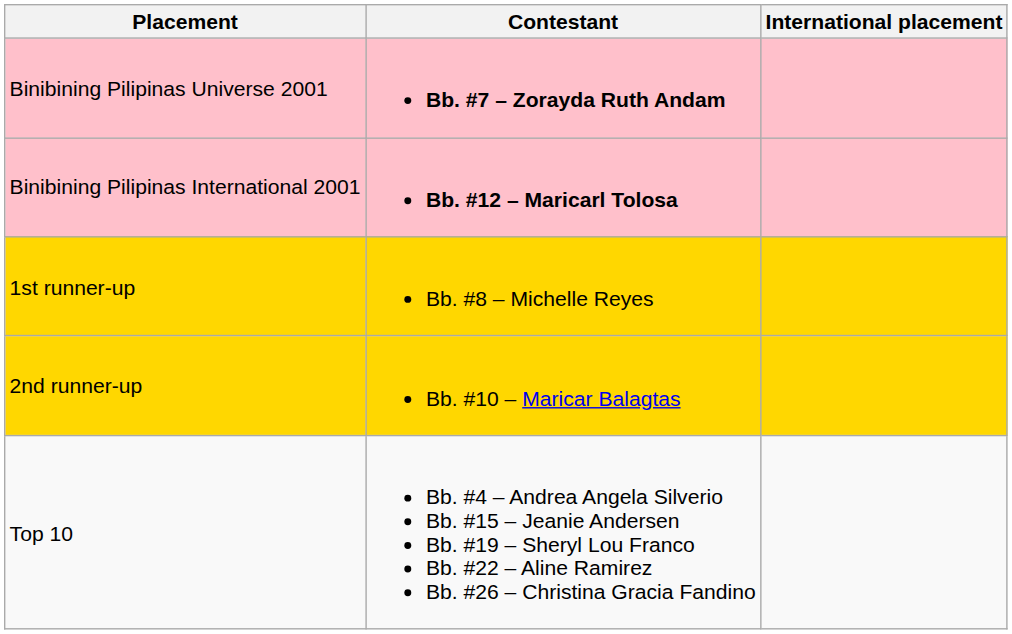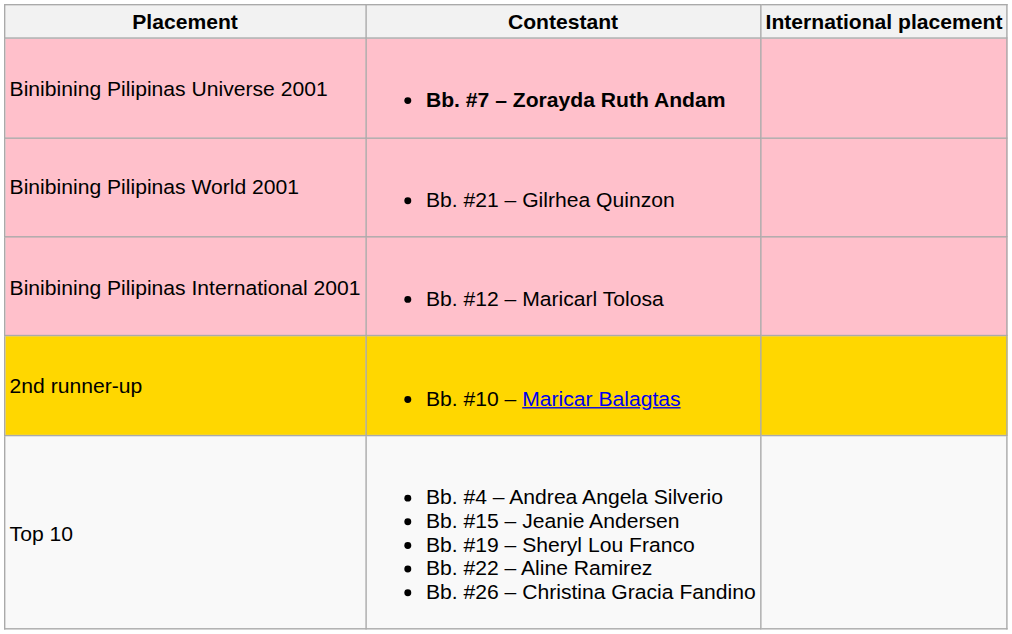 <table class="wikitable sortable" style="font-size:95%;">
 <tr>
 <th>Placement</th>
 <th>Contestant</th>
 <th>International placement</th>
 </tr>
 <tr>
 <td style="background:pink;">Binibining Pilipinas Universe 2001</td>
 <td style="background:pink;"><strong><br><ul><li>Bb. #7 – Zorayda Ruth Andam</li></ul></strong></td>
 <td style="background:pink;"></td>
 </tr>
 <tr>
-<td style="background:pink;">Binibining Pilipinas International 2001</td>
-<td style="background:pink;"><strong><br><ul><li>Bb. #12 – Maricarl Tolosa</li></ul></strong></td>
+<td style="background:pink;">Binibining Pilipinas World 2001</td>
+<td style="background:pink;"><br><ul><li>Bb. #21 – Gilrhea Quinzon</li></ul></td>
 <td style="background:pink;"></td>
 </tr>
 <tr>
-<td style="background:gold;">1st runner-up</td>
-<td style="background:gold;"><br><ul><li>Bb. #8 – Michelle Reyes<br></li></ul></td>
-<td style="background:gold;"></td>
+<td style="background:pink;">Binibining Pilipinas International 2001</td>
+<td style="background:pink;"><br><ul><li>Bb. #12 – Maricarl Tolosa</li></ul></td>
+<td style="background:pink;"></td>
 </tr>
 <tr>
 <td style="background:gold;">2nd runner-up</td>
 <td style="background:gold;"><br><ul><li>Bb. #10 – <a href='#'>Maricar Balagtas</a><br></li></ul></td>
 <td style="background:gold;"></td>
 </tr>
 <tr>
 <td>Top 10</td>
 <td><br><ul><li>Bb. #4 – Andrea Angela Silverio</li><li>Bb. #15 – Jeanie Andersen</li><li>Bb. #19 – Sheryl Lou Franco</li><li>Bb. #22 – Aline Ramirez</li><li>Bb. #26 – Christina Gracia Fandino</li></ul></td>
 </tr>
 </table>
